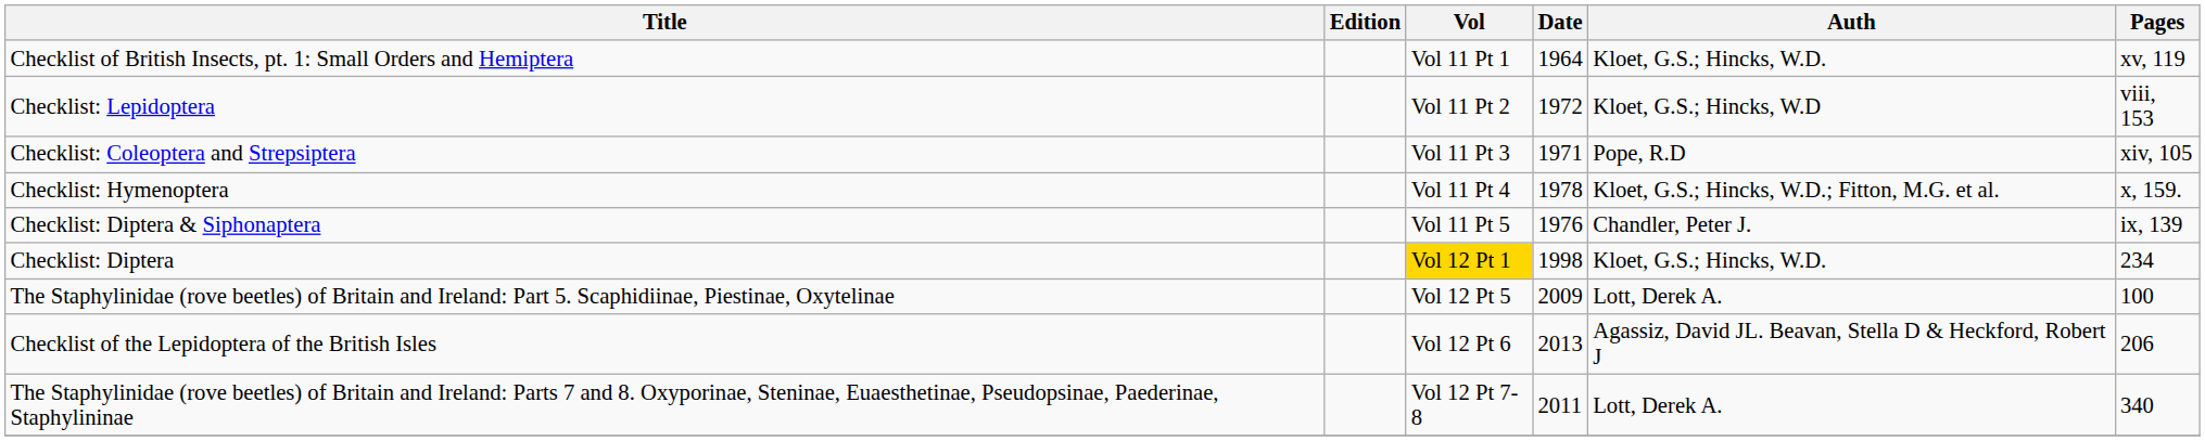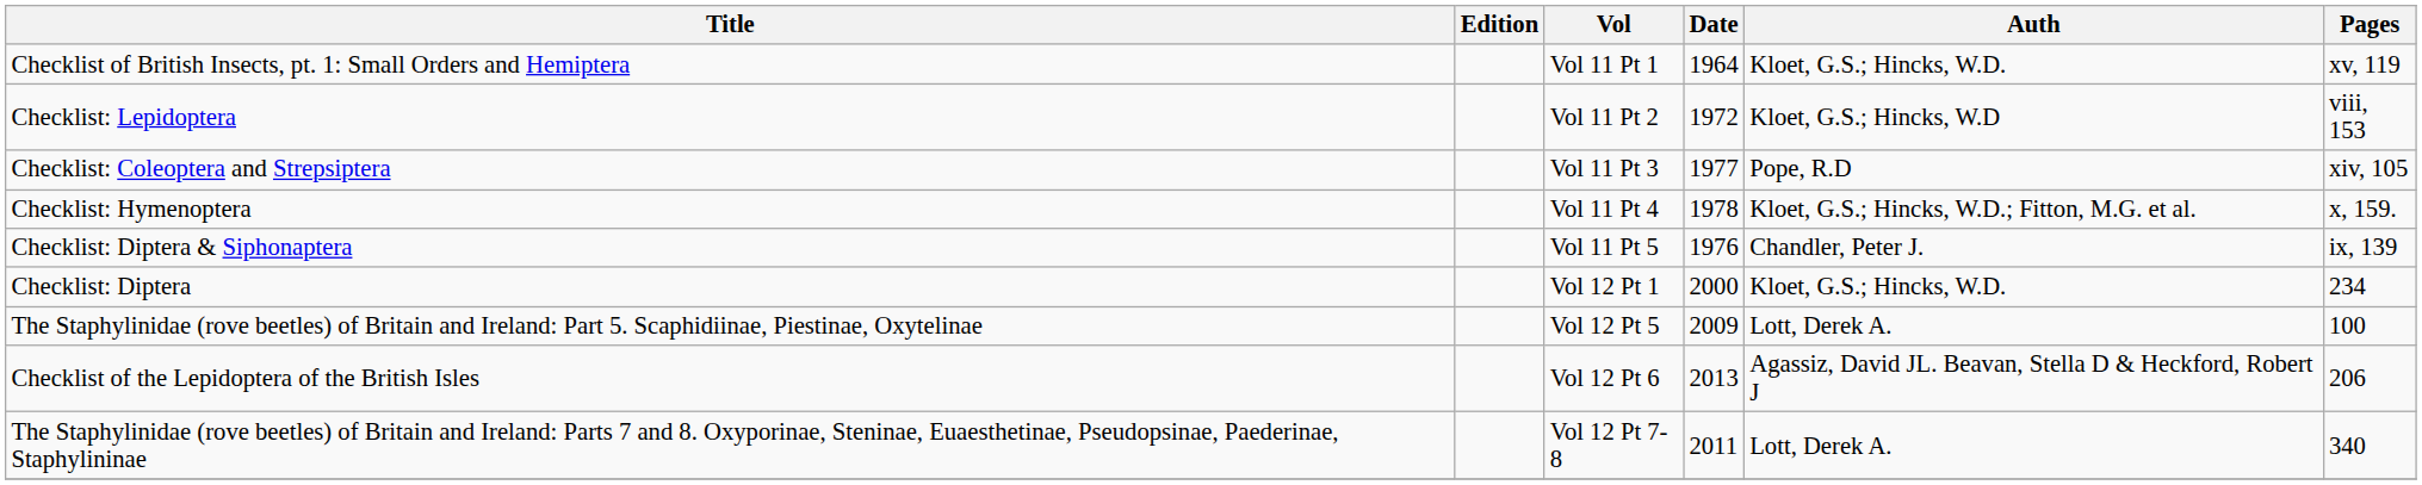 <table class="wikitable" border="1">
 <tr>
 <th>Title</th>
 <th>Edition</th>
 <th>Vol</th>
 <th>Date</th>
 <th>Auth</th>
 <th>Pages</th>
 </tr>
 <tr>
 <td>Checklist of British Insects, pt. 1: Small Orders and <a href='#'>Hemiptera</a></td>
 <td></td>
 <td>Vol 11 Pt 1</td>
 <td>1964</td>
 <td>Kloet, G.S.; Hincks, W.D.</td>
 <td>xv, 119</td>
 </tr>
 <tr>
 <td>Checklist: <a href='#'>Lepidoptera</a></td>
 <td></td>
 <td>Vol 11 Pt 2</td>
 <td>1972</td>
 <td>Kloet, G.S.; Hincks, W.D</td>
 <td>viii, 153</td>
 </tr>
 <tr>
 <td>Checklist: <a href='#'>Coleoptera</a> and <a href='#'>Strepsiptera</a></td>
 <td></td>
 <td>Vol 11 Pt 3</td>
-<td>1971</td>
+<td>1977</td>
 <td>Pope, R.D</td>
 <td>xiv, 105</td>
 </tr>
 <tr>
 <td>Checklist: Hymenoptera</td>
 <td></td>
 <td>Vol 11 Pt 4</td>
 <td>1978</td>
 <td>Kloet, G.S.; Hincks, W.D.; Fitton, M.G. et al.</td>
 <td>x, 159.</td>
 </tr>
 <tr>
 <td>Checklist: Diptera & <a href='#'>Siphonaptera</a></td>
 <td></td>
 <td>Vol 11 Pt 5</td>
 <td>1976</td>
 <td>Chandler, Peter J.</td>
 <td>ix, 139</td>
 </tr>
 <tr>
 <td>Checklist: Diptera</td>
 <td></td>
-<td style="background: gold;">Vol 12 Pt 1</td>
-<td>1998</td>
+<td>Vol 12 Pt 1</td>
+<td>2000</td>
 <td>Kloet, G.S.; Hincks, W.D.</td>
 <td>234</td>
 </tr>
 <tr>
 <td>The Staphylinidae (rove beetles) of Britain and Ireland: Part 5. Scaphidiinae, Piestinae, Oxytelinae</td>
 <td></td>
 <td>Vol 12 Pt 5</td>
 <td>2009</td>
 <td>Lott, Derek A.</td>
 <td>100</td>
 </tr>
 <tr>
 <td>Checklist of the Lepidoptera of the British Isles</td>
 <td></td>
 <td>Vol 12 Pt 6</td>
 <td>2013</td>
 <td>Agassiz, David JL. Beavan, Stella D & Heckford, Robert J</td>
 <td>206</td>
 </tr>
 <tr>
 <td>The Staphylinidae (rove beetles) of Britain and Ireland: Parts 7 and 8. Oxyporinae, Steninae, Euaesthetinae, Pseudopsinae, Paederinae, Staphylininae</td>
 <td></td>
 <td>Vol 12 Pt 7-8</td>
 <td>2011</td>
 <td>Lott, Derek A.</td>
 <td>340</td>
 </tr>
 <tr>
 </tr>
 </table>
